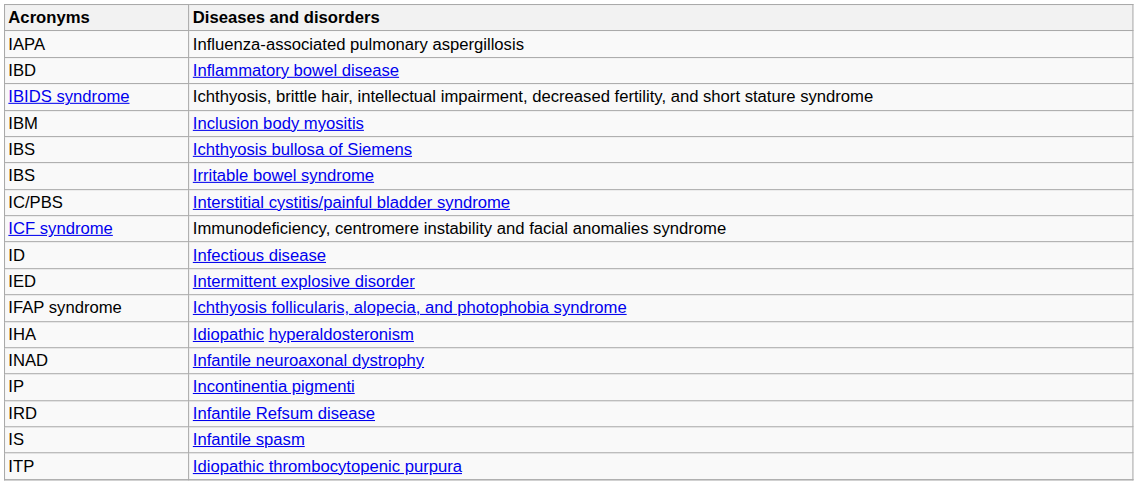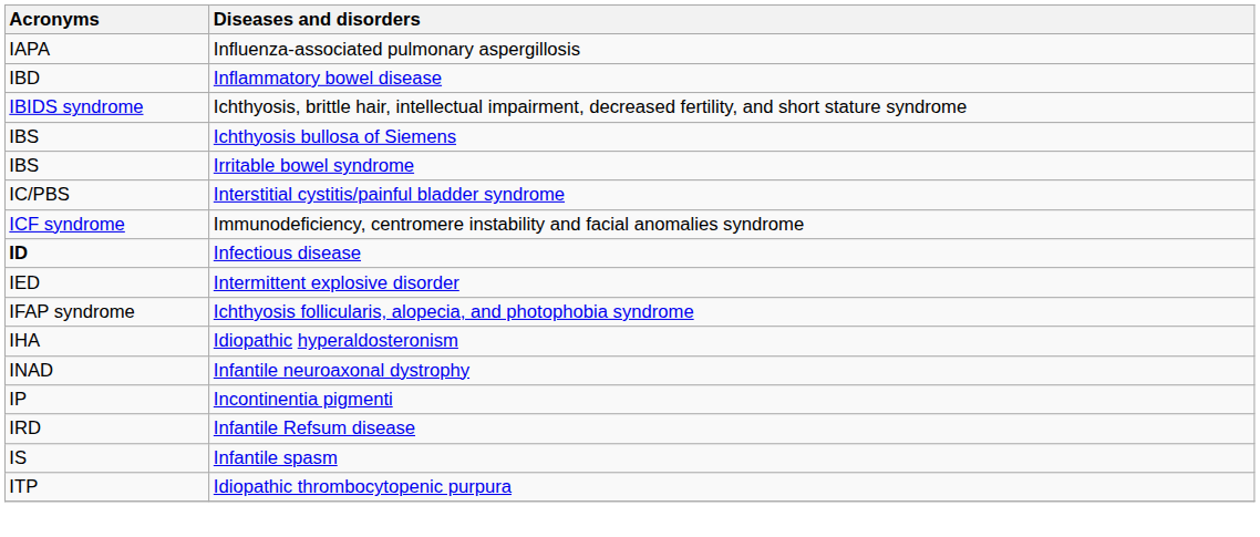 <table class="wikitable sortable">
 <tr>
 <th width=170px style=text-align:left>Acronyms</th>
 <th width=900px style=text-align:left>Diseases and disorders</th>
 </tr>
 <tr>
 <td>IAPA</td>
 <td>Influenza-associated pulmonary aspergillosis</td>
 </tr>
 <tr>
 <td>IBD</td>
 <td><a href='#'>Inflammatory bowel disease</a></td>
 </tr>
 <tr>
 <td><a href='#'>IBIDS syndrome</a></td>
 <td>Ichthyosis, brittle hair, intellectual impairment, decreased fertility, and short stature syndrome</td>
 </tr>
 <tr>
-<td>IBM</td>
-<td><a href='#'>Inclusion body myositis</a></td>
-</tr>
-<tr>
 <td>IBS</td>
 <td><a href='#'>Ichthyosis bullosa of Siemens</a></td>
 </tr>
 <tr>
 <td>IBS</td>
 <td><a href='#'>Irritable bowel syndrome</a></td>
 </tr>
 <tr>
 <td>IC/PBS</td>
 <td><a href='#'>Interstitial cystitis/painful bladder syndrome</a></td>
 </tr>
 <tr>
 <td><a href='#'>ICF syndrome</a></td>
 <td>Immunodeficiency, centromere instability and facial anomalies syndrome</td>
 </tr>
 <tr>
-<td>ID</td>
+<td><strong>ID</strong></td>
 <td><a href='#'>Infectious disease</a></td>
 </tr>
 <tr>
 <td>IED</td>
 <td><a href='#'>Intermittent explosive disorder</a></td>
 </tr>
 <tr>
 <td>IFAP syndrome</td>
 <td><a href='#'>Ichthyosis follicularis, alopecia, and photophobia syndrome</a></td>
 </tr>
 <tr>
 <td>IHA</td>
 <td><a href='#'>Idiopathic</a> <a href='#'>hyperaldosteronism</a></td>
 </tr>
 <tr>
 <td>INAD</td>
 <td><a href='#'>Infantile neuroaxonal dystrophy</a></td>
 </tr>
 <tr>
 <td>IP</td>
 <td><a href='#'>Incontinentia pigmenti</a></td>
 </tr>
 <tr>
 <td>IRD</td>
 <td><a href='#'>Infantile Refsum disease</a></td>
 </tr>
 <tr>
 <td>IS</td>
 <td><a href='#'>Infantile spasm</a></td>
 </tr>
 <tr>
 <td>ITP</td>
 <td><a href='#'>Idiopathic thrombocytopenic purpura</a></td>
 </tr>
 <tr>
 </tr>
 </table>
